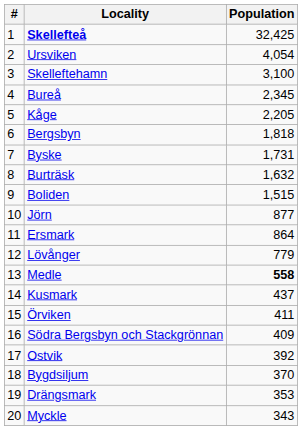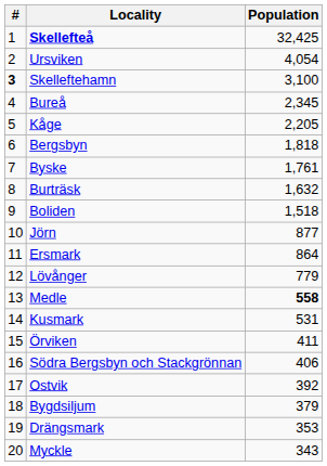 <table class="wikitable">
 <tr>
 <th>#</th>
 <th>Locality</th>
 <th>Population</th>
 </tr>
 <tr>
 <td>1</td>
 <td><strong><a href='#'>Skellefteå</a></strong></td>
 <td align="right">32,425</td>
 </tr>
 <tr>
 <td>2</td>
 <td><a href='#'>Ursviken</a></td>
 <td align="right">4,054</td>
 </tr>
 <tr>
-<td>3</td>
+<td><strong>3</strong></td>
 <td><a href='#'>Skelleftehamn</a></td>
 <td align="right">3,100</td>
 </tr>
 <tr>
 <td>4</td>
 <td><a href='#'>Bureå</a></td>
 <td align="right">2,345</td>
 </tr>
 <tr>
 <td>5</td>
 <td><a href='#'>Kåge</a></td>
 <td align="right">2,205</td>
 </tr>
 <tr>
 <td>6</td>
 <td><a href='#'>Bergsbyn</a></td>
 <td align="right">1,818</td>
 </tr>
 <tr>
 <td>7</td>
 <td><a href='#'>Byske</a></td>
-<td align="right">1,731</td>
+<td align="right">1,761</td>
 </tr>
 <tr>
 <td>8</td>
 <td><a href='#'>Burträsk</a></td>
 <td align="right">1,632</td>
 </tr>
 <tr>
 <td>9</td>
 <td><a href='#'>Boliden</a></td>
-<td align="right">1,515</td>
+<td align="right">1,518</td>
 </tr>
 <tr>
 <td>10</td>
 <td><a href='#'>Jörn</a></td>
 <td align="right">877</td>
 </tr>
 <tr>
 <td>11</td>
 <td><a href='#'>Ersmark</a></td>
 <td align="right">864</td>
 </tr>
 <tr>
 <td>12</td>
 <td><a href='#'>Lövånger</a></td>
 <td align="right">779</td>
 </tr>
 <tr>
 <td>13</td>
 <td><a href='#'>Medle</a></td>
 <td align="right"><strong>558</strong></td>
 </tr>
 <tr>
 <td>14</td>
 <td><a href='#'>Kusmark</a></td>
-<td align="right">437</td>
+<td align="right">531</td>
 </tr>
 <tr>
 <td>15</td>
 <td><a href='#'>Örviken</a></td>
 <td align="right">411</td>
 </tr>
 <tr>
 <td>16</td>
 <td><a href='#'>Södra Bergsbyn och Stackgrönnan</a></td>
-<td align="right">409</td>
+<td align="right">406</td>
 </tr>
 <tr>
 <td>17</td>
 <td><a href='#'>Ostvik</a></td>
 <td align="right">392</td>
 </tr>
 <tr>
 <td>18</td>
 <td><a href='#'>Bygdsiljum</a></td>
-<td align="right">370</td>
+<td align="right">379</td>
 </tr>
 <tr>
 <td>19</td>
 <td><a href='#'>Drängsmark</a></td>
 <td align="right">353</td>
 </tr>
 <tr>
 <td>20</td>
 <td><a href='#'>Myckle</a></td>
 <td align="right">343</td>
 </tr>
 </table>
